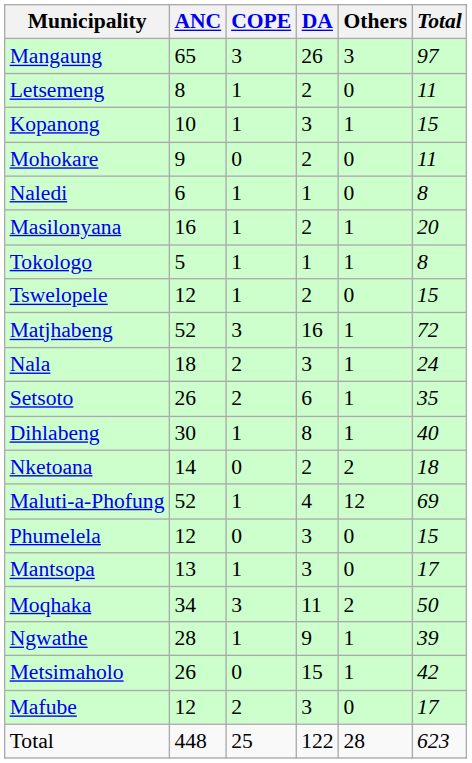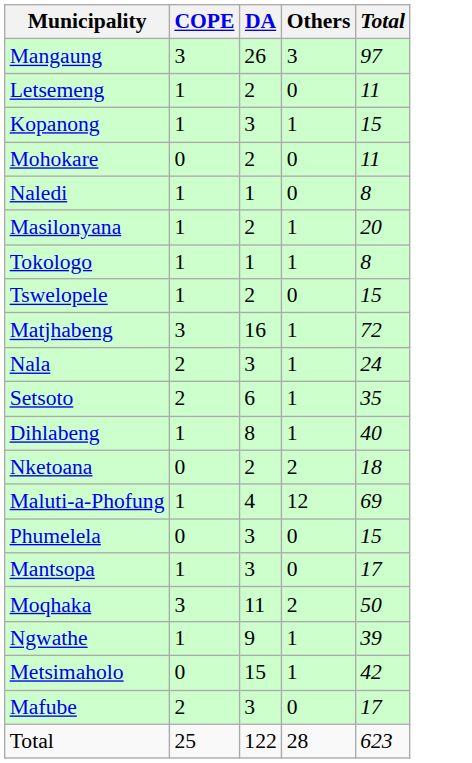 <table class="wikitable">
 <tr>
 <th>Municipality</th>
-<th><a href='#'>ANC</a></th>
 <th><a href='#'>COPE</a></th>
 <th><a href='#'>DA</a></th>
 <th>Others</th>
 <th><em>Total</em></th>
 </tr>
 <tr style="background:#cfc;">
 <td><a href='#'>Mangaung</a></td>
-<td>65</td>
 <td>3</td>
 <td>26</td>
 <td>3</td>
 <td><em>97</em></td>
 </tr>
 <tr style="background:#cfc;">
 <td><a href='#'>Letsemeng</a></td>
-<td>8</td>
 <td>1</td>
 <td>2</td>
 <td>0</td>
 <td><em>11</em></td>
 </tr>
 <tr style="background:#cfc;">
 <td><a href='#'>Kopanong</a></td>
-<td>10</td>
 <td>1</td>
 <td>3</td>
 <td>1</td>
 <td><em>15</em></td>
 </tr>
 <tr style="background:#cfc;">
 <td><a href='#'>Mohokare</a></td>
-<td>9</td>
 <td>0</td>
 <td>2</td>
 <td>0</td>
 <td><em>11</em></td>
 </tr>
 <tr style="background:#cfc;">
 <td><a href='#'>Naledi</a></td>
-<td>6</td>
 <td>1</td>
 <td>1</td>
 <td>0</td>
 <td><em>8</em></td>
 </tr>
 <tr style="background:#cfc;">
 <td><a href='#'>Masilonyana</a></td>
-<td>16</td>
 <td>1</td>
 <td>2</td>
 <td>1</td>
 <td><em>20</em></td>
 </tr>
 <tr style="background:#cfc;">
 <td><a href='#'>Tokologo</a></td>
-<td>5</td>
 <td>1</td>
 <td>1</td>
 <td>1</td>
 <td><em>8</em></td>
 </tr>
 <tr style="background:#cfc;">
 <td><a href='#'>Tswelopele</a></td>
-<td>12</td>
 <td>1</td>
 <td>2</td>
 <td>0</td>
 <td><em>15</em></td>
 </tr>
 <tr style="background:#cfc;">
 <td><a href='#'>Matjhabeng</a></td>
-<td>52</td>
 <td>3</td>
 <td>16</td>
 <td>1</td>
 <td><em>72</em></td>
 </tr>
 <tr style="background:#cfc;">
 <td><a href='#'>Nala</a></td>
-<td>18</td>
 <td>2</td>
 <td>3</td>
 <td>1</td>
 <td><em>24</em></td>
 </tr>
 <tr style="background:#cfc;">
 <td><a href='#'>Setsoto</a></td>
-<td>26</td>
 <td>2</td>
 <td>6</td>
 <td>1</td>
 <td><em>35</em></td>
 </tr>
 <tr style="background:#cfc;">
 <td><a href='#'>Dihlabeng</a></td>
-<td>30</td>
 <td>1</td>
 <td>8</td>
 <td>1</td>
 <td><em>40</em></td>
 </tr>
 <tr style="background:#cfc;">
 <td><a href='#'>Nketoana</a></td>
-<td>14</td>
 <td>0</td>
 <td>2</td>
 <td>2</td>
 <td><em>18</em></td>
 </tr>
 <tr style="background:#cfc;">
 <td><a href='#'>Maluti-a-Phofung</a></td>
-<td>52</td>
 <td>1</td>
 <td>4</td>
 <td>12</td>
 <td><em>69</em></td>
 </tr>
 <tr style="background:#cfc;">
 <td><a href='#'>Phumelela</a></td>
-<td>12</td>
 <td>0</td>
 <td>3</td>
 <td>0</td>
 <td><em>15</em></td>
 </tr>
 <tr style="background:#cfc;">
 <td><a href='#'>Mantsopa</a></td>
-<td>13</td>
 <td>1</td>
 <td>3</td>
 <td>0</td>
 <td><em>17</em></td>
 </tr>
 <tr style="background:#cfc;">
 <td><a href='#'>Moqhaka</a></td>
-<td>34</td>
 <td>3</td>
 <td>11</td>
 <td>2</td>
 <td><em>50</em></td>
 </tr>
 <tr style="background:#cfc;">
 <td><a href='#'>Ngwathe</a></td>
-<td>28</td>
 <td>1</td>
 <td>9</td>
 <td>1</td>
 <td><em>39</em></td>
 </tr>
 <tr style="background:#cfc;">
 <td><a href='#'>Metsimaholo</a></td>
-<td>26</td>
 <td>0</td>
 <td>15</td>
 <td>1</td>
 <td><em>42</em></td>
 </tr>
 <tr style="background:#cfc;">
 <td><a href='#'>Mafube</a></td>
-<td>12</td>
 <td>2</td>
 <td>3</td>
 <td>0</td>
 <td><em>17</em></td>
 </tr>
 <tr>
 <td>Total</td>
-<td>448</td>
 <td>25</td>
 <td>122</td>
 <td>28</td>
 <td><em>623</em></td>
 </tr>
 </table>
